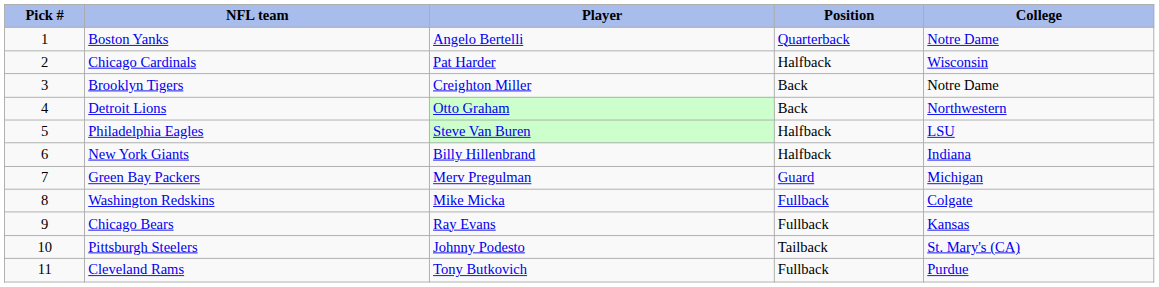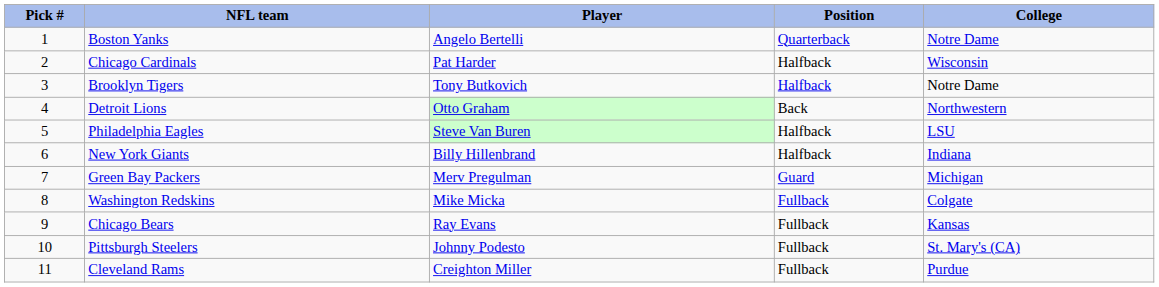 <table class="wikitable sortable sortable" style="width: 100%">
 <tr>
 <th style="background:#A8BDEC;" width=7%>Pick #</th>
 <th width=30% style="background:#A8BDEC;">NFL team</th>
 <th width=30% style="background:#A8BDEC;">Player</th>
 <th width=13% style="background:#A8BDEC;">Position</th>
 <th style="background:#A8BDEC;">College</th>
 </tr>
 <tr>
 <td align=center>1</td>
 <td><a href='#'>Boston Yanks</a></td>
 <td><a href='#'>Angelo Bertelli</a></td>
 <td><a href='#'>Quarterback</a></td>
 <td><a href='#'>Notre Dame</a></td>
 </tr>
 <tr>
 <td align=center>2</td>
 <td><a href='#'>Chicago Cardinals</a></td>
 <td><a href='#'>Pat Harder</a></td>
 <td>Halfback</td>
 <td><a href='#'>Wisconsin</a></td>
 </tr>
 <tr>
 <td align=center>3</td>
 <td><a href='#'>Brooklyn Tigers</a></td>
-<td><a href='#'>Creighton Miller</a></td>
-<td>Back</td>
+<td><a href='#'>Tony Butkovich</a></td>
+<td><a href='#'>Halfback</a></td>
 <td>Notre Dame</td>
 </tr>
 <tr>
 <td align=center>4</td>
 <td><a href='#'>Detroit Lions</a></td>
 <td bgcolor="#CCFFCC"><a href='#'>Otto Graham</a></td>
 <td>Back</td>
 <td><a href='#'>Northwestern</a></td>
 </tr>
 <tr>
 <td align=center>5</td>
 <td><a href='#'>Philadelphia Eagles</a></td>
 <td bgcolor="#CCFFCC"><a href='#'>Steve Van Buren</a></td>
 <td>Halfback</td>
 <td><a href='#'>LSU</a></td>
 </tr>
 <tr>
 <td align=center>6</td>
 <td><a href='#'>New York Giants</a></td>
 <td><a href='#'>Billy Hillenbrand</a></td>
 <td>Halfback</td>
 <td><a href='#'>Indiana</a></td>
 </tr>
 <tr>
 <td align=center>7</td>
 <td><a href='#'>Green Bay Packers</a></td>
 <td><a href='#'>Merv Pregulman</a></td>
 <td><a href='#'>Guard</a></td>
 <td><a href='#'>Michigan</a></td>
 </tr>
 <tr>
 <td align=center>8</td>
 <td><a href='#'>Washington Redskins</a></td>
 <td><a href='#'>Mike Micka</a></td>
 <td><a href='#'>Fullback</a></td>
 <td><a href='#'>Colgate</a></td>
 </tr>
 <tr>
 <td align=center>9</td>
 <td><a href='#'>Chicago Bears</a></td>
 <td><a href='#'>Ray Evans</a></td>
 <td>Fullback</td>
 <td><a href='#'>Kansas</a></td>
 </tr>
 <tr>
 <td align=center>10</td>
 <td><a href='#'>Pittsburgh Steelers</a></td>
 <td><a href='#'>Johnny Podesto</a></td>
-<td>Tailback</td>
+<td>Fullback</td>
 <td><a href='#'>St. Mary's (CA)</a></td>
 </tr>
 <tr>
 <td align=center>11</td>
 <td><a href='#'>Cleveland Rams</a></td>
-<td><a href='#'>Tony Butkovich</a></td>
+<td><a href='#'>Creighton Miller</a></td>
 <td>Fullback</td>
 <td><a href='#'>Purdue</a></td>
 </tr>
 </table>
